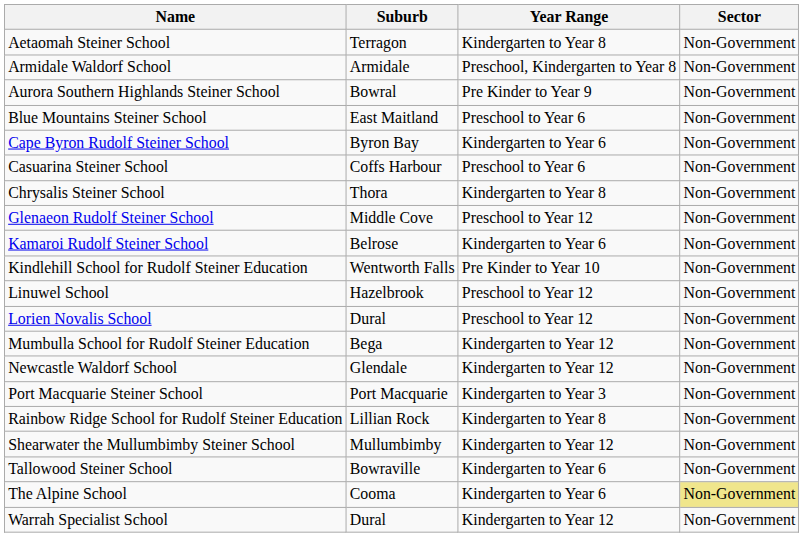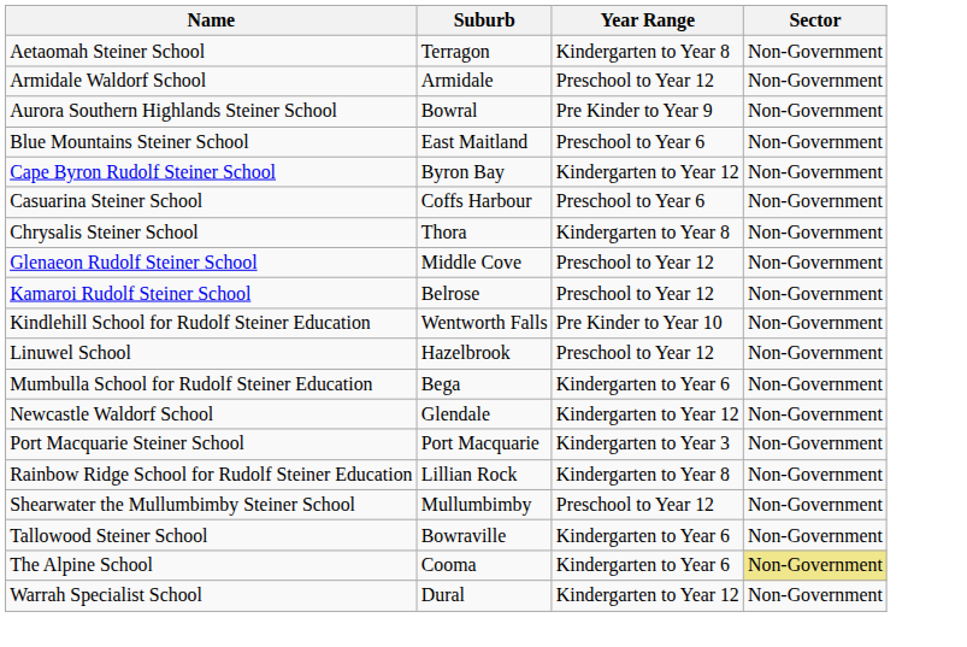 <table class="wikitable sortable">
 <tr>
 <th>Name</th>
 <th>Suburb</th>
 <th>Year Range</th>
 <th>Sector</th>
 </tr>
 <tr>
 <td>Aetaomah Steiner School</td>
 <td>Terragon</td>
 <td>Kindergarten to Year 8</td>
 <td>Non-Government</td>
 </tr>
 <tr>
 <td>Armidale Waldorf School</td>
 <td>Armidale</td>
-<td>Preschool, Kindergarten to Year 8</td>
+<td>Preschool to Year 12</td>
 <td>Non-Government</td>
 </tr>
 <tr>
 <td>Aurora Southern Highlands Steiner School</td>
 <td>Bowral</td>
 <td>Pre Kinder to Year 9</td>
 <td>Non-Government</td>
 </tr>
 <tr>
 <td>Blue Mountains Steiner School</td>
 <td>East Maitland</td>
 <td>Preschool to Year 6</td>
 <td>Non-Government</td>
 </tr>
 <tr>
 <td><a href='#'>Cape Byron Rudolf Steiner School</a></td>
 <td>Byron Bay</td>
-<td>Kindergarten to Year 6</td>
+<td>Kindergarten to Year 12</td>
 <td>Non-Government</td>
 </tr>
 <tr>
 <td>Casuarina Steiner School</td>
 <td>Coffs Harbour</td>
 <td>Preschool to Year 6</td>
 <td>Non-Government</td>
 </tr>
 <tr>
 <td>Chrysalis Steiner School</td>
 <td>Thora</td>
 <td>Kindergarten to Year 8</td>
 <td>Non-Government</td>
 </tr>
 <tr>
 <td><a href='#'>Glenaeon Rudolf Steiner School</a></td>
 <td>Middle Cove</td>
 <td>Preschool to Year 12</td>
 <td>Non-Government</td>
 </tr>
 <tr>
 <td><a href='#'>Kamaroi Rudolf Steiner School</a></td>
 <td>Belrose</td>
-<td>Kindergarten to Year 6</td>
+<td>Preschool to Year 12</td>
 <td>Non-Government</td>
 </tr>
 <tr>
 <td>Kindlehill School for Rudolf Steiner Education</td>
 <td>Wentworth Falls</td>
 <td>Pre Kinder to Year 10</td>
 <td>Non-Government</td>
 </tr>
 <tr>
 <td>Linuwel School</td>
 <td>Hazelbrook</td>
 <td>Preschool to Year 12</td>
 <td>Non-Government</td>
 </tr>
 <tr>
-<td><a href='#'>Lorien Novalis School</a></td>
-<td>Dural</td>
-<td>Preschool to Year 12</td>
-<td>Non-Government</td>
-</tr>
-<tr>
 <td>Mumbulla School for Rudolf Steiner Education</td>
 <td>Bega</td>
-<td>Kindergarten to Year 12</td>
+<td>Kindergarten to Year 6</td>
 <td>Non-Government</td>
 </tr>
 <tr>
 <td>Newcastle Waldorf School</td>
 <td>Glendale</td>
 <td>Kindergarten to Year 12</td>
 <td>Non-Government</td>
 </tr>
 <tr>
 <td>Port Macquarie Steiner School</td>
 <td>Port Macquarie</td>
 <td>Kindergarten to Year 3</td>
 <td>Non-Government</td>
 </tr>
 <tr>
 <td>Rainbow Ridge School for Rudolf Steiner Education</td>
 <td>Lillian Rock</td>
 <td>Kindergarten to Year 8</td>
 <td>Non-Government</td>
 </tr>
 <tr>
 <td>Shearwater the Mullumbimby Steiner School</td>
 <td>Mullumbimby</td>
-<td>Kindergarten to Year 12</td>
+<td>Preschool to Year 12</td>
 <td>Non-Government</td>
 </tr>
 <tr>
 <td>Tallowood Steiner School</td>
 <td>Bowraville</td>
 <td>Kindergarten to Year 6</td>
 <td>Non-Government</td>
 </tr>
 <tr>
 <td>The Alpine School</td>
 <td>Cooma</td>
 <td>Kindergarten to Year 6</td>
 <td style="background: khaki;">Non-Government</td>
 </tr>
 <tr>
 <td>Warrah Specialist School</td>
 <td>Dural</td>
 <td>Kindergarten to Year 12</td>
 <td>Non-Government</td>
 </tr>
 </table>
